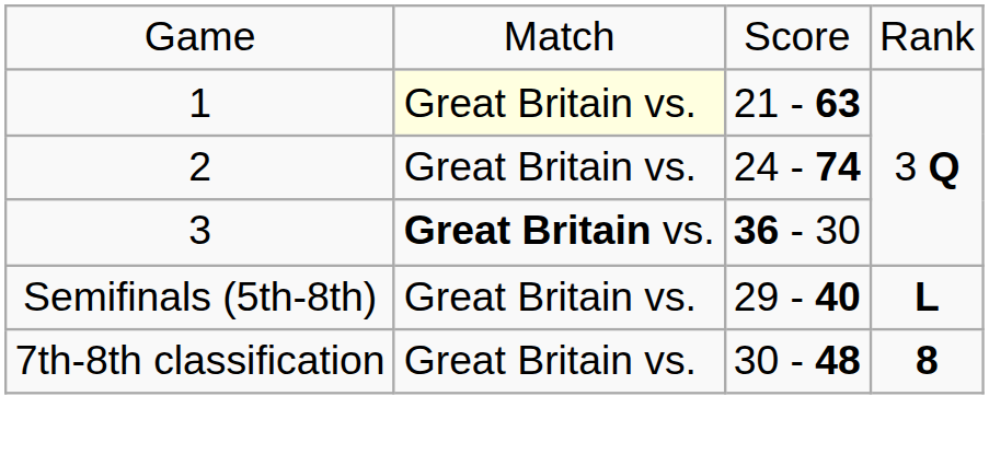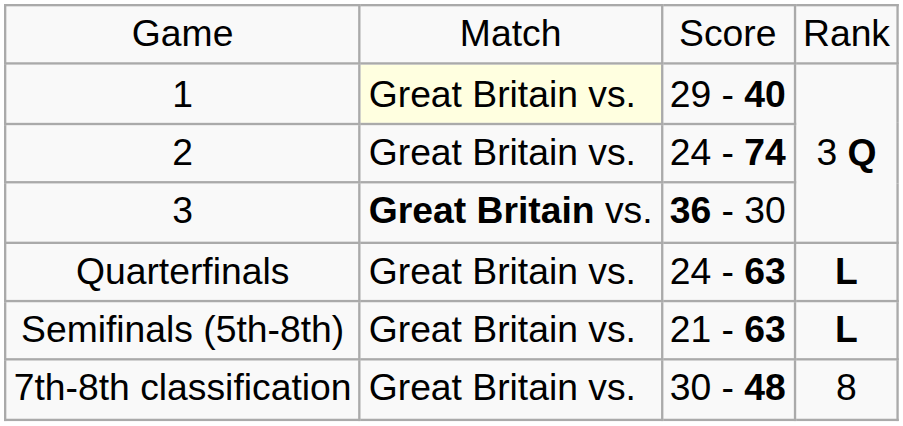 <table class="wikitable">
 <tr>
 <td style="text-align:center;">Game</td>
 <td style="text-align:center;">Match</td>
 <td style="text-align:center;">Score</td>
 <td style="text-align:center;">Rank</td>
 </tr>
 <tr>
 <td style="text-align:center;">1</td>
 <td style="background: lightyellow;">Great Britain vs. <strong></strong></td>
-<td style="text-align:center;">21 - <strong>63</strong></td>
+<td style="text-align:center;">29 - <strong>40</strong></td>
 <td rowspan="3" style="text-align:center;">3 <strong>Q</strong></td>
 </tr>
 <tr>
 <td style="text-align:center;">2</td>
 <td>Great Britain vs. <strong></strong></td>
 <td style="text-align:center;">24 - <strong>74</strong></td>
 </tr>
 <tr>
 <td style="text-align:center;">3</td>
 <td><strong>Great Britain</strong> vs. </td>
 <td style="text-align:center;"><strong>36</strong> - 30</td>
 </tr>
 <tr>
+<td style="text-align:center;">Quarterfinals</td>
+<td>Great Britain vs. <strong></strong></td>
+<td style="text-align:center;">24 - <strong>63</strong></td>
+<td style="text-align:center;"><strong>L</strong></td>
+</tr>
+<tr>
 <td style="text-align:center;">Semifinals (5th-8th)</td>
 <td>Great Britain vs. <strong></strong></td>
-<td style="text-align:center;">29 - <strong>40</strong></td>
+<td style="text-align:center;">21 - <strong>63</strong></td>
 <td style="text-align:center;"><strong>L</strong></td>
 </tr>
 <tr>
 <td style="text-align:center;">7th-8th classification</td>
 <td>Great Britain vs. <strong></strong></td>
 <td style="text-align:center;">30 - <strong>48</strong></td>
-<td style="text-align:center;"><strong>8</strong></td>
+<td style="text-align:center;">8</td>
 </tr>
 </table>
